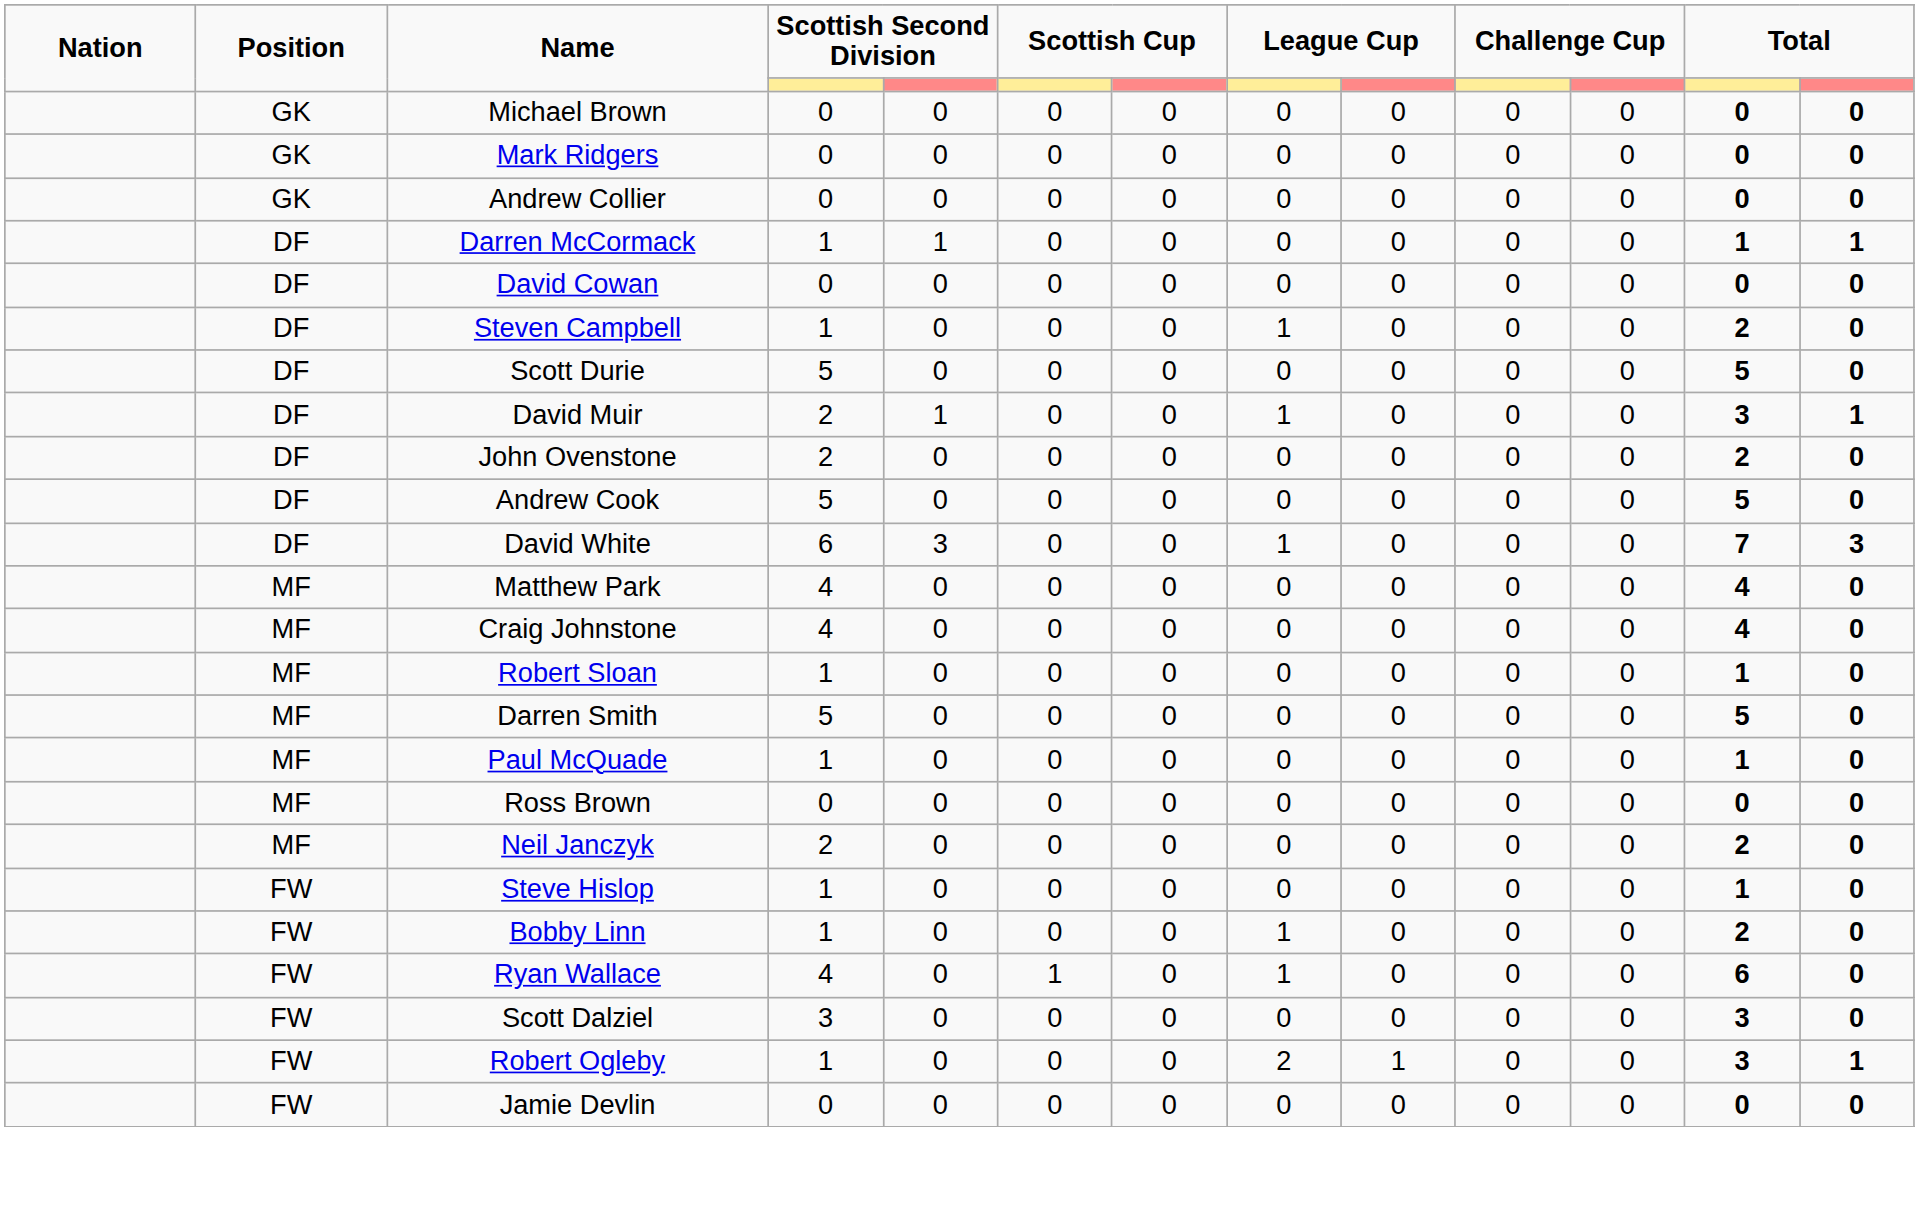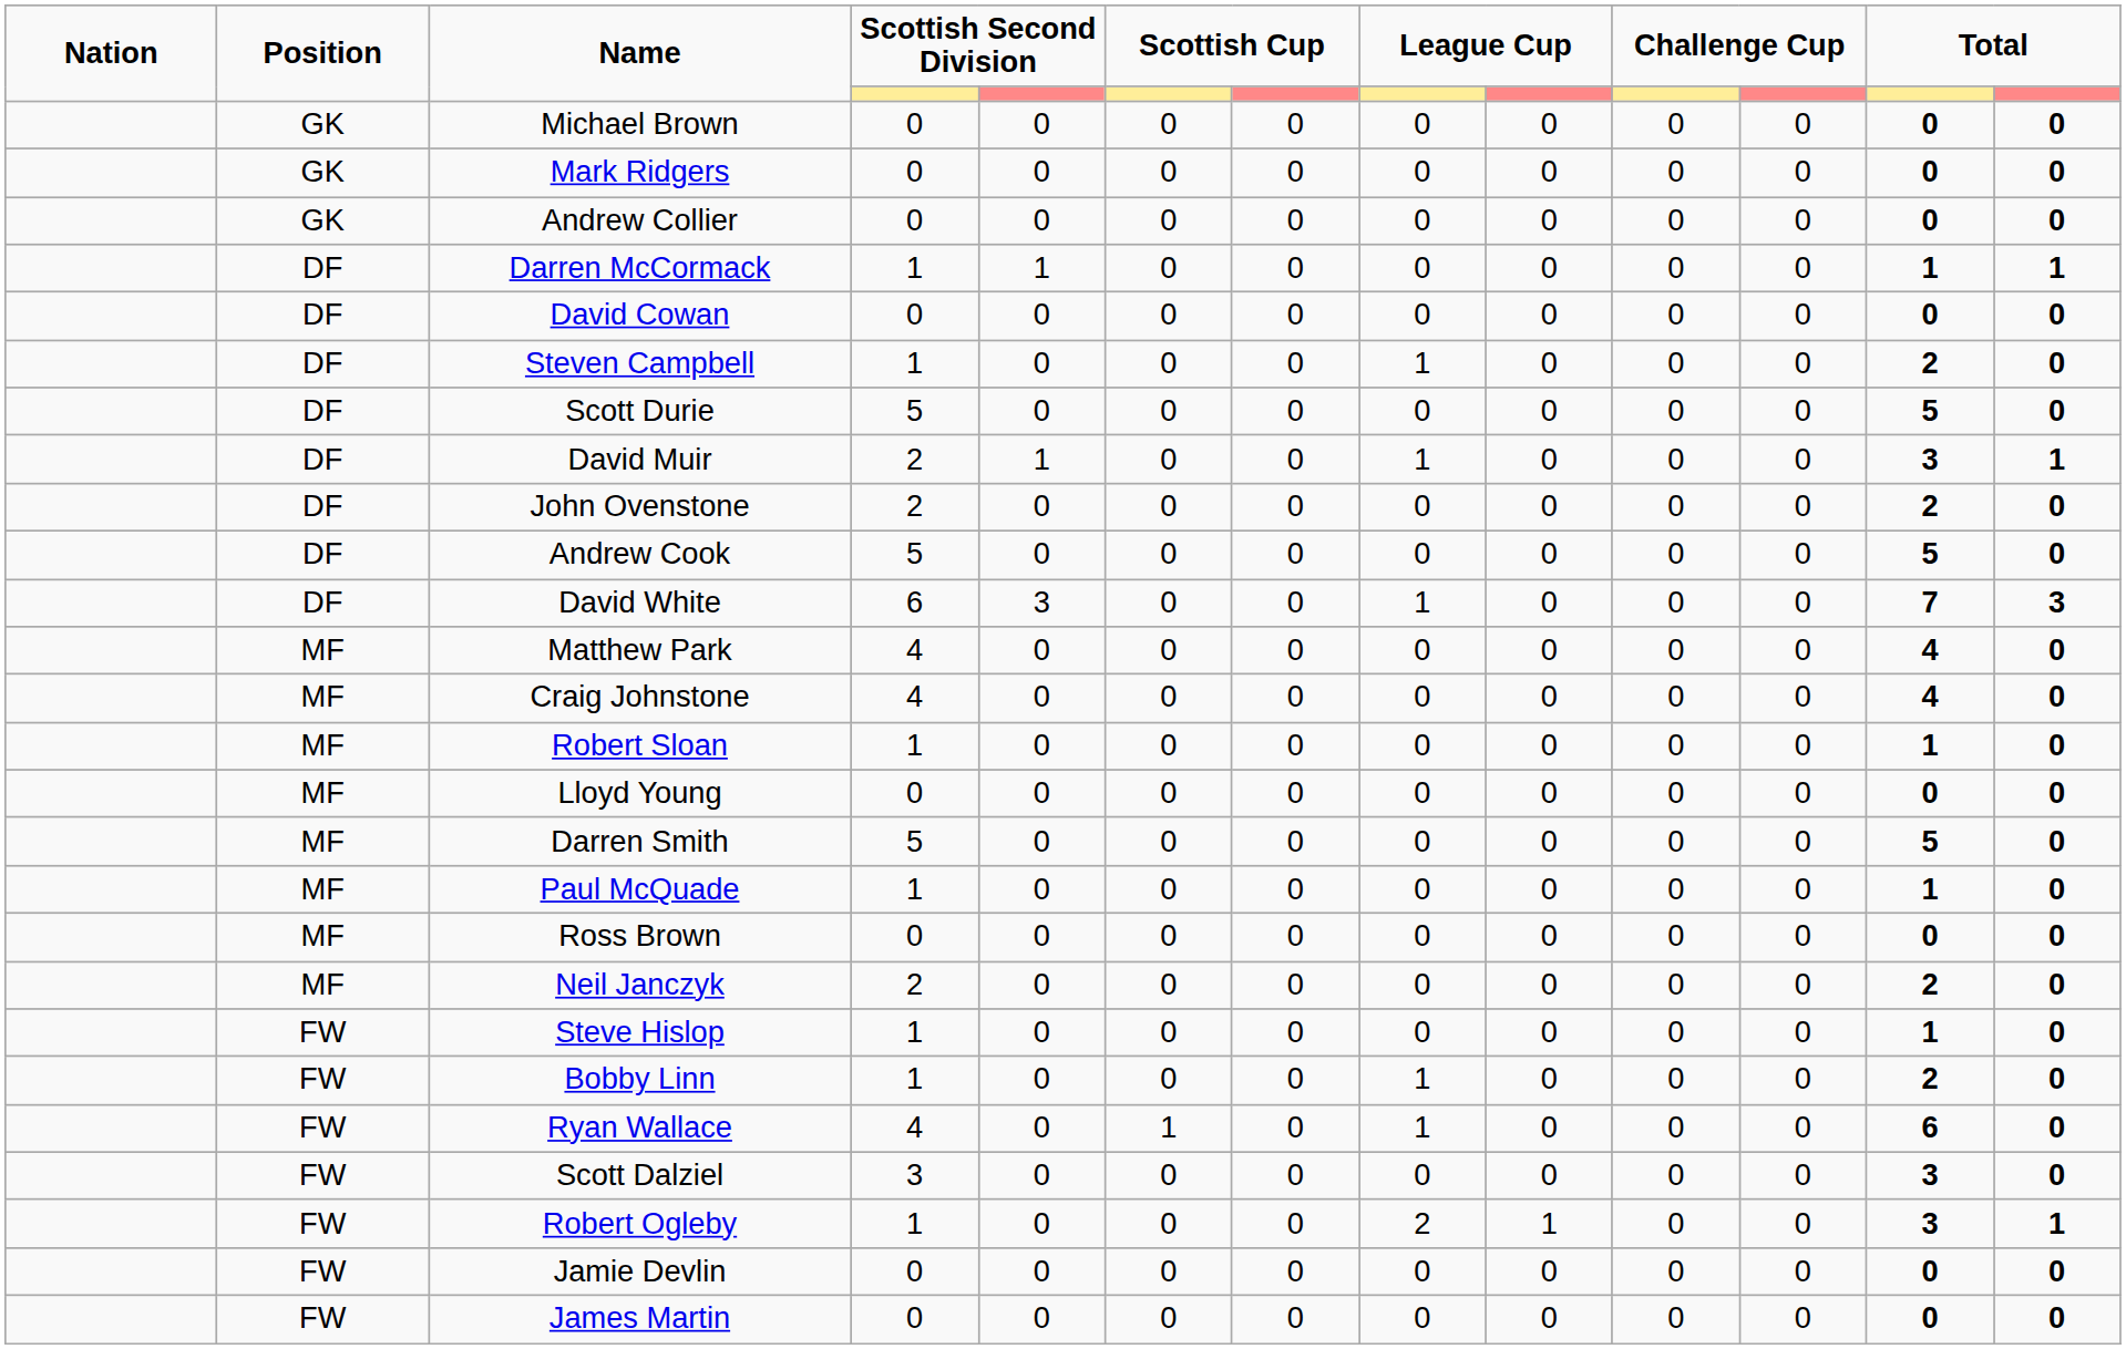 <table class="wikitable" style="font-size: 100%; text-align: center;">
 <tr>
 <td rowspan="2" width="10%" align="center"><strong>Nation</strong></td>
 <td rowspan="2" width="10%" align="center"><strong>Position</strong></td>
 <td rowspan="2" width="20%" align="center"><strong>Name</strong></td>
 <td colspan="2" align="center"><strong>Scottish Second Division</strong></td>
 <td colspan="2" align="center"><strong>Scottish Cup</strong></td>
 <td colspan="2" align="center"><strong>League Cup</strong></td>
 <td colspan="2" align="center"><strong>Challenge Cup</strong></td>
 <td colspan="2" align="center"><strong>Total </strong></td>
 </tr>
 <tr>
 <th width=60 style="background: #FFEE99"></th>
 <th width=60 style="background: #FF8888"></th>
 <th width=60 style="background: #FFEE99"></th>
 <th width=60 style="background: #FF8888"></th>
 <th width=60 style="background: #FFEE99"></th>
 <th width=60 style="background: #FF8888"></th>
 <th width=60 style="background: #FFEE99"></th>
 <th width=60 style="background: #FF8888"></th>
 <th width=60 style="background: #FFEE99"></th>
 <th width=60 style="background: #FF8888"></th>
 </tr>
 <tr>
 <td></td>
 <td>GK</td>
 <td>Michael Brown</td>
 <td>0</td>
 <td>0</td>
 <td>0</td>
 <td>0</td>
 <td>0</td>
 <td>0</td>
 <td>0</td>
 <td>0</td>
 <td><strong>0</strong></td>
 <td><strong>0</strong></td>
 </tr>
 <tr>
 <td></td>
 <td>GK</td>
 <td><a href='#'>Mark Ridgers</a></td>
 <td>0</td>
 <td>0</td>
 <td>0</td>
 <td>0</td>
 <td>0</td>
 <td>0</td>
 <td>0</td>
 <td>0</td>
 <td><strong>0</strong></td>
 <td><strong>0</strong></td>
 </tr>
 <tr>
 <td></td>
 <td>GK</td>
 <td>Andrew Collier</td>
 <td>0</td>
 <td>0</td>
 <td>0</td>
 <td>0</td>
 <td>0</td>
 <td>0</td>
 <td>0</td>
 <td>0</td>
 <td><strong>0</strong></td>
 <td><strong>0</strong></td>
 </tr>
 <tr>
 <td></td>
 <td>DF</td>
 <td><a href='#'>Darren McCormack</a></td>
 <td>1</td>
 <td>1</td>
 <td>0</td>
 <td>0</td>
 <td>0</td>
 <td>0</td>
 <td>0</td>
 <td>0</td>
 <td><strong>1</strong></td>
 <td><strong>1</strong></td>
 </tr>
 <tr>
 <td></td>
 <td>DF</td>
 <td><a href='#'>David Cowan</a></td>
 <td>0</td>
 <td>0</td>
 <td>0</td>
 <td>0</td>
 <td>0</td>
 <td>0</td>
 <td>0</td>
 <td>0</td>
 <td><strong>0</strong></td>
 <td><strong>0</strong></td>
 </tr>
 <tr>
 <td></td>
 <td>DF</td>
 <td><a href='#'>Steven Campbell</a></td>
 <td>1</td>
 <td>0</td>
 <td>0</td>
 <td>0</td>
 <td>1</td>
 <td>0</td>
 <td>0</td>
 <td>0</td>
 <td><strong>2</strong></td>
 <td><strong>0</strong></td>
 </tr>
 <tr>
 <td></td>
 <td>DF</td>
 <td>Scott Durie</td>
 <td>5</td>
 <td>0</td>
 <td>0</td>
 <td>0</td>
 <td>0</td>
 <td>0</td>
 <td>0</td>
 <td>0</td>
 <td><strong>5</strong></td>
 <td><strong>0</strong></td>
 </tr>
 <tr>
 <td></td>
 <td>DF</td>
 <td>David Muir</td>
 <td>2</td>
 <td>1</td>
 <td>0</td>
 <td>0</td>
 <td>1</td>
 <td>0</td>
 <td>0</td>
 <td>0</td>
 <td><strong>3</strong></td>
 <td><strong>1</strong></td>
 </tr>
 <tr>
 <td></td>
 <td>DF</td>
 <td>John Ovenstone</td>
 <td>2</td>
 <td>0</td>
 <td>0</td>
 <td>0</td>
 <td>0</td>
 <td>0</td>
 <td>0</td>
 <td>0</td>
 <td><strong>2</strong></td>
 <td><strong>0</strong></td>
 </tr>
 <tr>
 <td></td>
 <td>DF</td>
 <td>Andrew Cook</td>
 <td>5</td>
 <td>0</td>
 <td>0</td>
 <td>0</td>
 <td>0</td>
 <td>0</td>
 <td>0</td>
 <td>0</td>
 <td><strong>5</strong></td>
 <td><strong>0</strong></td>
 </tr>
 <tr>
 <td></td>
 <td>DF</td>
 <td>David White</td>
 <td>6</td>
 <td>3</td>
 <td>0</td>
 <td>0</td>
 <td>1</td>
 <td>0</td>
 <td>0</td>
 <td>0</td>
 <td><strong>7</strong></td>
 <td><strong>3</strong></td>
 </tr>
 <tr>
 <td></td>
 <td>MF</td>
 <td>Matthew Park</td>
 <td>4</td>
 <td>0</td>
 <td>0</td>
 <td>0</td>
 <td>0</td>
 <td>0</td>
 <td>0</td>
 <td>0</td>
 <td><strong>4</strong></td>
 <td><strong>0</strong></td>
 </tr>
 <tr>
 <td></td>
 <td>MF</td>
 <td>Craig Johnstone</td>
 <td>4</td>
 <td>0</td>
 <td>0</td>
 <td>0</td>
 <td>0</td>
 <td>0</td>
 <td>0</td>
 <td>0</td>
 <td><strong>4</strong></td>
 <td><strong>0</strong></td>
 </tr>
 <tr>
 <td></td>
 <td>MF</td>
 <td><a href='#'>Robert Sloan</a></td>
 <td>1</td>
 <td>0</td>
 <td>0</td>
 <td>0</td>
 <td>0</td>
 <td>0</td>
 <td>0</td>
 <td>0</td>
 <td><strong>1</strong></td>
 <td><strong>0</strong></td>
 </tr>
 <tr>
 <td></td>
 <td>MF</td>
+<td>Lloyd Young</td>
+<td>0</td>
+<td>0</td>
+<td>0</td>
+<td>0</td>
+<td>0</td>
+<td>0</td>
+<td>0</td>
+<td>0</td>
+<td><strong>0</strong></td>
+<td><strong>0</strong></td>
+</tr>
+<tr>
+<td></td>
+<td>MF</td>
 <td>Darren Smith</td>
 <td>5</td>
 <td>0</td>
 <td>0</td>
 <td>0</td>
 <td>0</td>
 <td>0</td>
 <td>0</td>
 <td>0</td>
 <td><strong>5</strong></td>
 <td><strong>0</strong></td>
 </tr>
 <tr>
 <td></td>
 <td>MF</td>
 <td><a href='#'>Paul McQuade</a></td>
 <td>1</td>
 <td>0</td>
 <td>0</td>
 <td>0</td>
 <td>0</td>
 <td>0</td>
 <td>0</td>
 <td>0</td>
 <td><strong>1</strong></td>
 <td><strong>0</strong></td>
 </tr>
 <tr>
 <td></td>
 <td>MF</td>
 <td>Ross Brown</td>
 <td>0</td>
 <td>0</td>
 <td>0</td>
 <td>0</td>
 <td>0</td>
 <td>0</td>
 <td>0</td>
 <td>0</td>
 <td><strong>0</strong></td>
 <td><strong>0</strong></td>
 </tr>
 <tr>
 <td></td>
 <td>MF</td>
 <td><a href='#'>Neil Janczyk</a></td>
 <td>2</td>
 <td>0</td>
 <td>0</td>
 <td>0</td>
 <td>0</td>
 <td>0</td>
 <td>0</td>
 <td>0</td>
 <td><strong>2</strong></td>
 <td><strong>0</strong></td>
 </tr>
 <tr>
 <td></td>
 <td>FW</td>
 <td><a href='#'>Steve Hislop</a></td>
 <td>1</td>
 <td>0</td>
 <td>0</td>
 <td>0</td>
 <td>0</td>
 <td>0</td>
 <td>0</td>
 <td>0</td>
 <td><strong>1</strong></td>
 <td><strong>0</strong></td>
 </tr>
 <tr>
 <td></td>
 <td>FW</td>
 <td><a href='#'>Bobby Linn</a></td>
 <td>1</td>
 <td>0</td>
 <td>0</td>
 <td>0</td>
 <td>1</td>
 <td>0</td>
 <td>0</td>
 <td>0</td>
 <td><strong>2</strong></td>
 <td><strong>0</strong></td>
 </tr>
 <tr>
 <td></td>
 <td>FW</td>
 <td><a href='#'>Ryan Wallace</a></td>
 <td>4</td>
 <td>0</td>
 <td>1</td>
 <td>0</td>
 <td>1</td>
 <td>0</td>
 <td>0</td>
 <td>0</td>
 <td><strong>6</strong></td>
 <td><strong>0</strong></td>
 </tr>
 <tr>
 <td></td>
 <td>FW</td>
 <td>Scott Dalziel</td>
 <td>3</td>
 <td>0</td>
 <td>0</td>
 <td>0</td>
 <td>0</td>
 <td>0</td>
 <td>0</td>
 <td>0</td>
 <td><strong>3</strong></td>
 <td><strong>0</strong></td>
 </tr>
 <tr>
 <td></td>
 <td>FW</td>
 <td><a href='#'>Robert Ogleby</a></td>
 <td>1</td>
 <td>0</td>
 <td>0</td>
 <td>0</td>
 <td>2</td>
 <td>1</td>
 <td>0</td>
 <td>0</td>
 <td><strong>3</strong></td>
 <td><strong>1</strong></td>
 </tr>
 <tr>
 <td></td>
 <td>FW</td>
 <td>Jamie Devlin</td>
 <td>0</td>
 <td>0</td>
 <td>0</td>
 <td>0</td>
 <td>0</td>
 <td>0</td>
 <td>0</td>
 <td>0</td>
 <td><strong>0</strong></td>
 <td><strong>0</strong></td>
 </tr>
 <tr>
+<td></td>
+<td>FW</td>
+<td><a href='#'>James Martin</a></td>
+<td>0</td>
+<td>0</td>
+<td>0</td>
+<td>0</td>
+<td>0</td>
+<td>0</td>
+<td>0</td>
+<td>0</td>
+<td><strong>0</strong></td>
+<td><strong>0</strong></td>
+</tr>
+<tr>
 </tr>
 </table>
